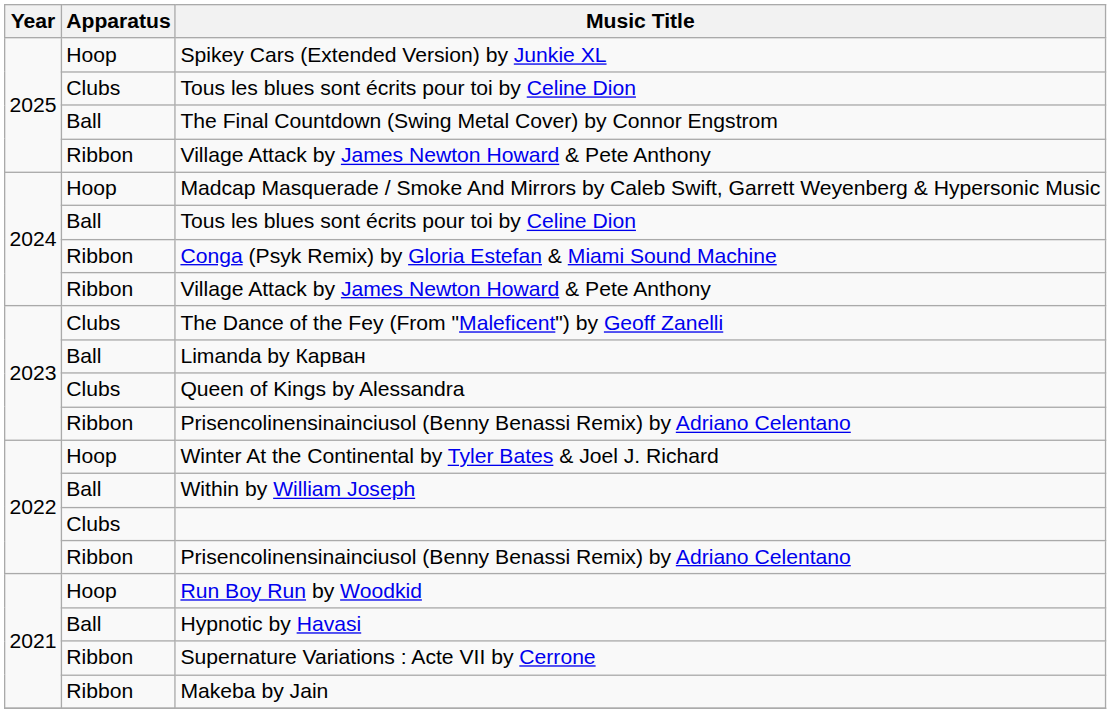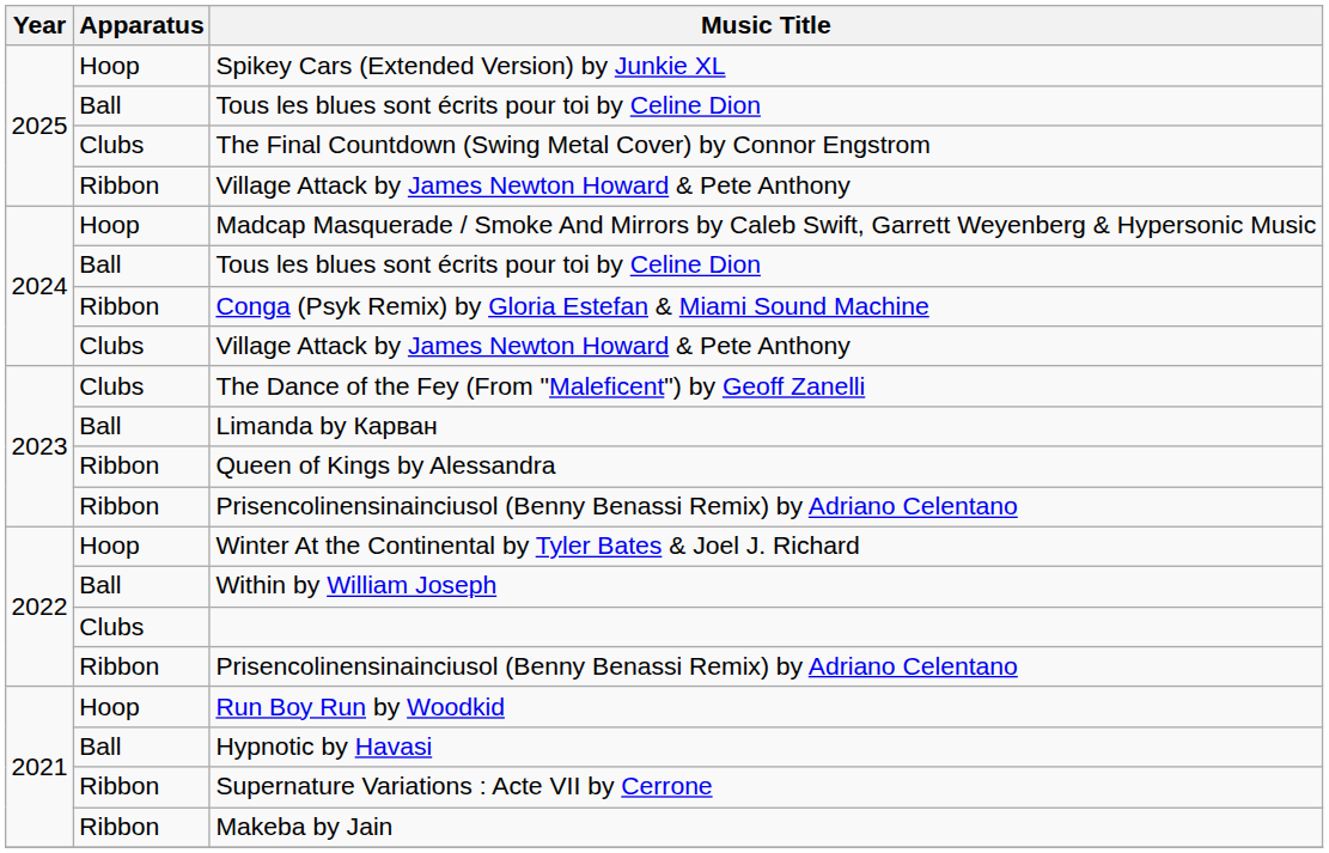 <table class="wikitable">
 <tr>
 <th>Year</th>
 <th>Apparatus</th>
 <th>Music Title</th>
 </tr>
 <tr>
 <td rowspan="4">2025</td>
 <td>Hoop</td>
 <td>Spikey Cars (Extended Version) by <a href='#'>Junkie XL</a></td>
 </tr>
 <tr>
-<td>Clubs</td>
+<td>Ball</td>
 <td>Tous les blues sont écrits pour toi by <a href='#'>Celine Dion</a></td>
 </tr>
 <tr>
-<td>Ball</td>
+<td>Clubs</td>
 <td>The Final Countdown (Swing Metal Cover) by Connor Engstrom</td>
 </tr>
 <tr>
 <td>Ribbon</td>
 <td>Village Attack by <a href='#'>James Newton Howard</a> & Pete Anthony</td>
 </tr>
 <tr>
 <td rowspan="4">2024</td>
 <td>Hoop</td>
 <td>Madcap Masquerade / Smoke And Mirrors by Caleb Swift, Garrett Weyenberg & Hypersonic Music</td>
 </tr>
 <tr>
 <td>Ball</td>
 <td>Tous les blues sont écrits pour toi by <a href='#'>Celine Dion</a></td>
 </tr>
 <tr>
 <td>Ribbon</td>
 <td><a href='#'>Conga</a> (Psyk Remix) by <a href='#'>Gloria Estefan</a> & <a href='#'>Miami Sound Machine</a></td>
 </tr>
 <tr>
-<td>Ribbon</td>
+<td>Clubs</td>
 <td>Village Attack by <a href='#'>James Newton Howard</a> & Pete Anthony</td>
 </tr>
 <tr>
 <td rowspan="4">2023</td>
 <td>Clubs</td>
 <td>The Dance of the Fey (From "<a href='#'>Maleficent</a>") by <a href='#'>Geoff Zanelli</a></td>
 </tr>
 <tr>
 <td>Ball</td>
 <td>Limanda by Карван</td>
 </tr>
 <tr>
-<td>Clubs</td>
+<td>Ribbon</td>
 <td>Queen of Kings by Alessandra</td>
 </tr>
 <tr>
 <td>Ribbon</td>
 <td>Prisencolinensinainciusol (Benny Benassi Remix) by <a href='#'>Adriano Celentano</a></td>
 </tr>
 <tr>
 <td rowspan="4">2022</td>
 <td>Hoop</td>
 <td>Winter At the Continental by <a href='#'>Tyler Bates</a> & Joel J. Richard</td>
 </tr>
 <tr>
 <td>Ball</td>
 <td>Within by <a href='#'>William Joseph</a></td>
 </tr>
 <tr>
 <td>Clubs</td>
 <td></td>
 </tr>
 <tr>
 <td>Ribbon</td>
 <td>Prisencolinensinainciusol (Benny Benassi Remix) by <a href='#'>Adriano Celentano</a></td>
 </tr>
 <tr>
 <td rowspan="4">2021</td>
 <td>Hoop</td>
 <td><a href='#'>Run Boy Run</a> by <a href='#'>Woodkid</a></td>
 </tr>
 <tr>
 <td>Ball</td>
 <td>Hypnotic by <a href='#'>Havasi</a></td>
 </tr>
 <tr>
 <td>Ribbon</td>
 <td>Supernature Variations : Acte VII by <a href='#'>Cerrone</a></td>
 </tr>
 <tr>
 <td>Ribbon</td>
 <td>Makeba by Jain</td>
 </tr>
 <tr>
 </tr>
 </table>
